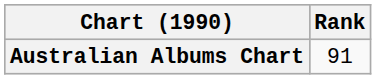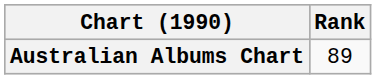 <table class="wikitable sortable plainrowheaders" style="text-align:center">
 <tr>
 <th scope="col">Chart (1990)</th>
 <th scope="col">Rank</th>
 </tr>
 <tr>
 <th scope="row">Australian Albums Chart</th>
-<td>91</td>
+<td>89</td>
 </tr>
 </table>
